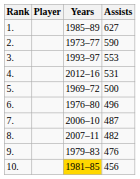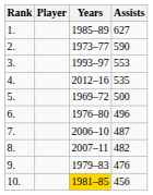 <table class="wikitable sortable">
 <tr>
 <th>Rank</th>
 <th>Player</th>
 <th>Years</th>
 <th>Assists</th>
 </tr>
 <tr>
 <td>1.</td>
 <td></td>
 <td>1985–89</td>
 <td>627</td>
 </tr>
 <tr>
 <td>2.</td>
 <td></td>
 <td>1973–77</td>
 <td>590</td>
 </tr>
 <tr>
 <td>3.</td>
 <td></td>
 <td>1993–97</td>
 <td>553</td>
 </tr>
 <tr>
 <td>4.</td>
 <td></td>
 <td>2012–16</td>
-<td>531</td>
+<td>535</td>
 </tr>
 <tr>
 <td>5.</td>
 <td></td>
 <td>1969–72</td>
 <td>500</td>
 </tr>
 <tr>
 <td>6.</td>
 <td></td>
 <td>1976–80</td>
 <td>496</td>
 </tr>
 <tr>
 <td>7.</td>
 <td></td>
 <td>2006–10</td>
 <td>487</td>
 </tr>
 <tr>
 <td>8.</td>
 <td></td>
 <td>2007–11</td>
 <td>482</td>
 </tr>
 <tr>
 <td>9.</td>
 <td></td>
 <td>1979–83</td>
 <td>476</td>
 </tr>
 <tr>
 <td>10.</td>
 <td></td>
 <td style="background: gold;">1981–85</td>
 <td>456</td>
 </tr>
 </table>
